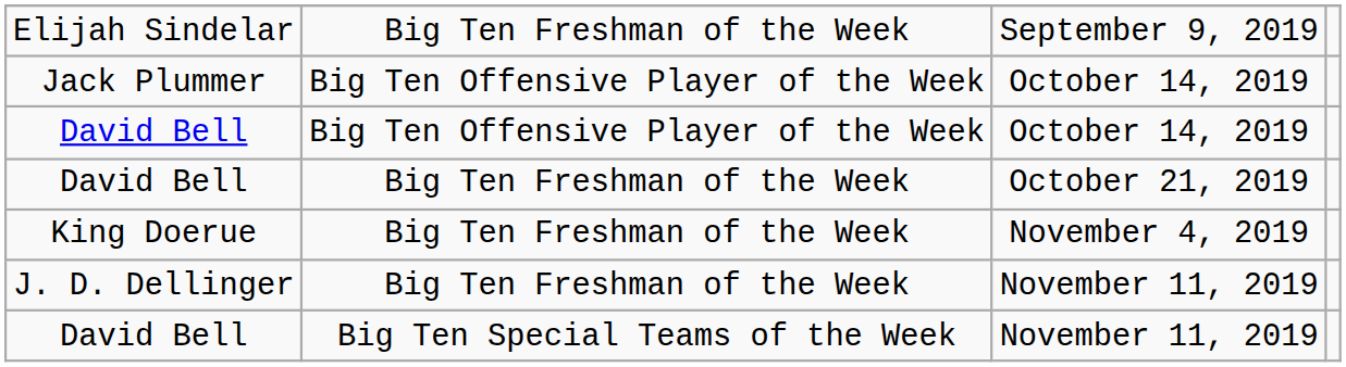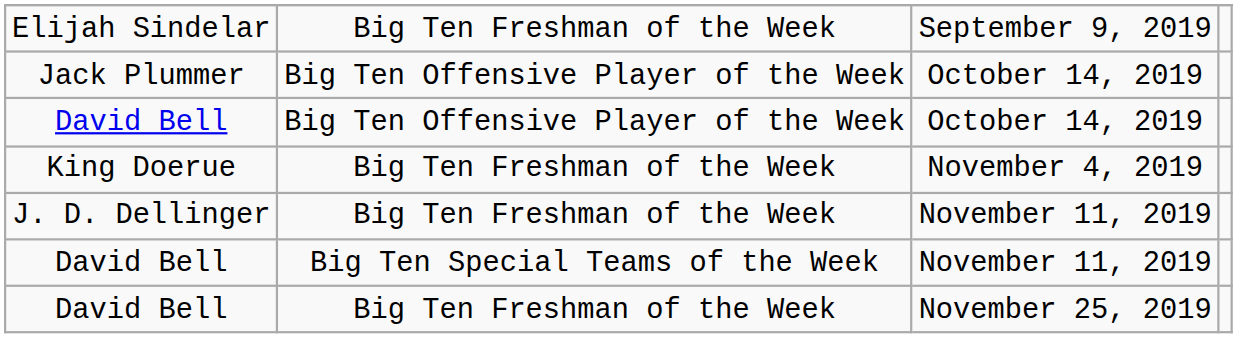 <table class="wikitable sortable sortable" style="text-align: center">
 <tr align=center>
 </tr>
 <tr>
 <td>Elijah Sindelar</td>
 <td>Big Ten Freshman of the Week</td>
 <td>September 9, 2019</td>
 <td></td>
 </tr>
 <tr>
 <td>Jack Plummer</td>
 <td>Big Ten Offensive Player of the Week</td>
 <td>October 14, 2019</td>
 <td></td>
 </tr>
 <tr>
 <td><a href='#'>David Bell</a></td>
 <td>Big Ten Offensive Player of the Week</td>
 <td>October 14, 2019</td>
 <td></td>
 </tr>
 <tr>
-<td>David Bell</td>
-<td>Big Ten Freshman of the Week</td>
-<td>October 21, 2019</td>
-<td></td>
-</tr>
-<tr>
 <td>King Doerue</td>
 <td>Big Ten Freshman of the Week</td>
 <td>November 4, 2019</td>
 <td></td>
 </tr>
 <tr>
 <td>J. D. Dellinger</td>
 <td>Big Ten Freshman of the Week</td>
 <td>November 11, 2019</td>
 <td></td>
 </tr>
 <tr>
 <td>David Bell</td>
 <td>Big Ten Special Teams of the Week</td>
 <td>November 11, 2019</td>
 <td></td>
 </tr>
+<tr>
+<td>David Bell</td>
+<td>Big Ten Freshman of the Week</td>
+<td>November 25, 2019</td>
+<td></td>
+</tr>
 </table>
